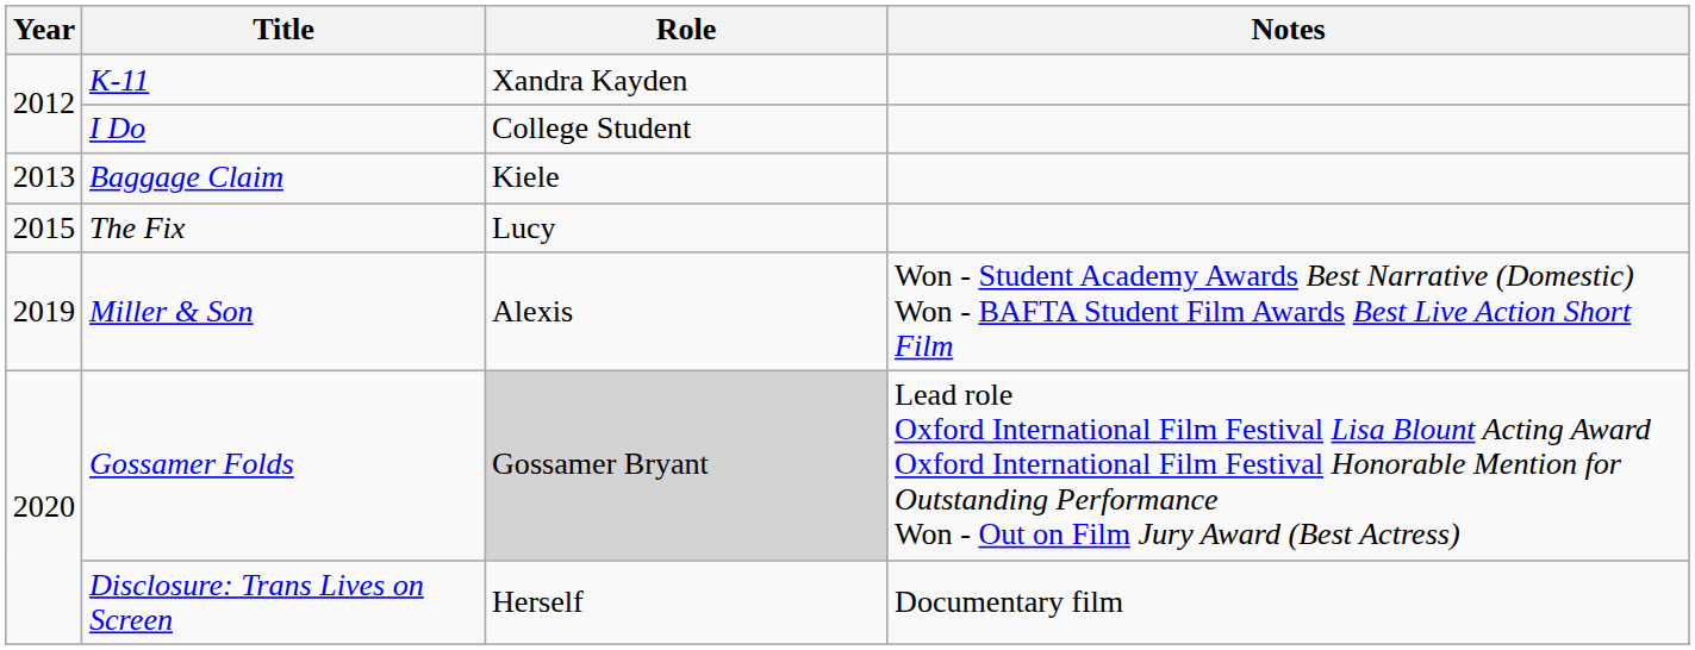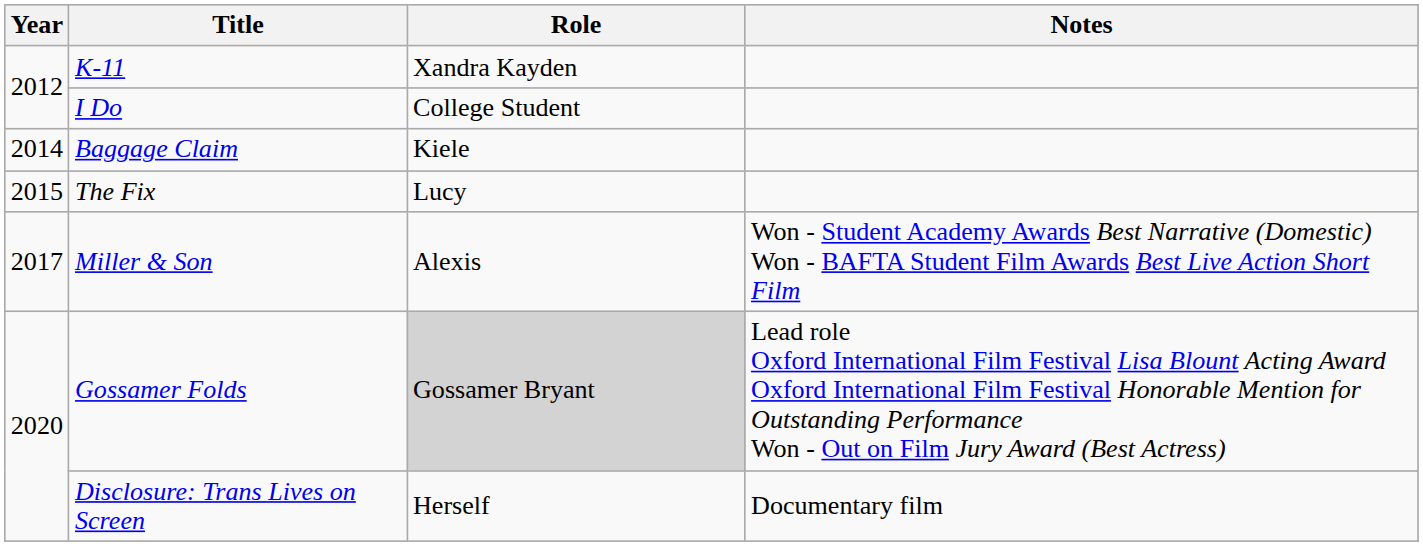 <table class="wikitable sortable">
 <tr>
 <th>Year</th>
 <th style="width:200px;">Title</th>
 <th style="width:200px;">Role</th>
 <th class="unsortable">Notes</th>
 </tr>
 <tr>
 <td rowspan=2>2012</td>
 <td><em><a href='#'>K-11</a></em></td>
 <td>Xandra Kayden</td>
 <td></td>
 </tr>
 <tr>
 <td><em><a href='#'>I Do</a></em></td>
 <td>College Student</td>
 <td></td>
 </tr>
 <tr>
-<td>2013</td>
+<td>2014</td>
 <td><em><a href='#'>Baggage Claim</a></em></td>
 <td>Kiele</td>
 <td></td>
 </tr>
 <tr>
 <td>2015</td>
 <td><em>The Fix</em></td>
 <td>Lucy</td>
 <td></td>
 </tr>
 <tr>
-<td>2019</td>
+<td>2017</td>
 <td><em><a href='#'>Miller & Son</a></em></td>
 <td>Alexis</td>
 <td>Won - <a href='#'>Student Academy Awards</a> <em>Best Narrative (Domestic)</em><br>Won - <a href='#'>BAFTA Student Film Awards</a> <em><a href='#'>Best Live Action Short Film</a></em></td>
 </tr>
 <tr>
 <td rowspan=2>2020</td>
 <td><em><a href='#'>Gossamer Folds</a></em> </td>
 <td style="background: lightgrey;">Gossamer Bryant</td>
 <td>Lead role<br><a href='#'>Oxford International Film Festival</a> <em><a href='#'>Lisa Blount</a> Acting Award</em><br><a href='#'>Oxford International Film Festival</a> <em>Honorable Mention for Outstanding Performance</em><br>Won - <a href='#'>Out on Film</a> <em>Jury Award (Best Actress)</em></td>
 </tr>
 <tr>
 <td><em><a href='#'>Disclosure: Trans Lives on Screen</a></em></td>
 <td>Herself</td>
 <td>Documentary film</td>
 </tr>
 </table>
